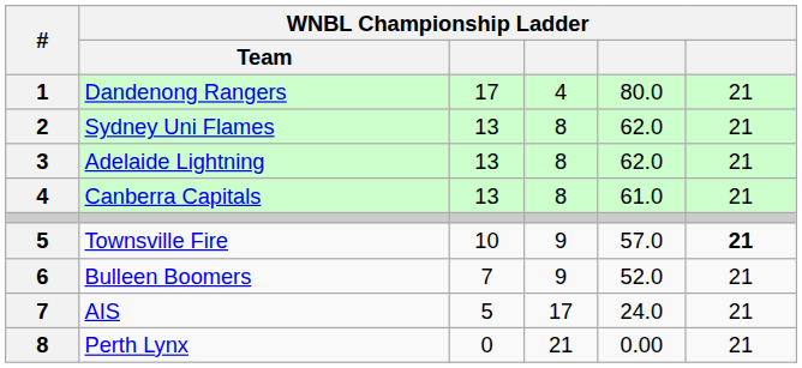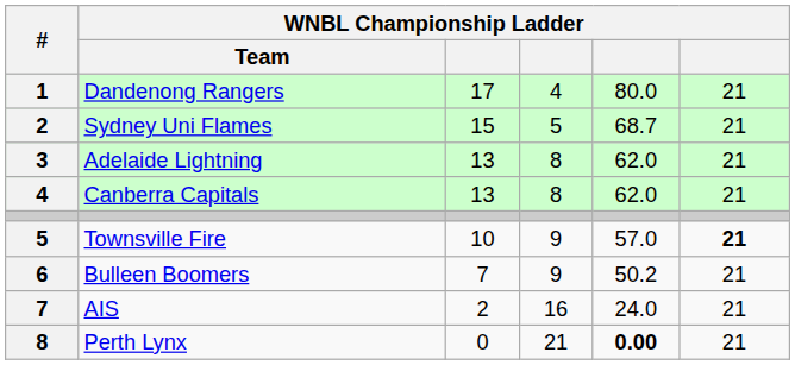 <table class="wikitable" width="43.5%" style="font-size:95%; text-align:center">
 <tr>
 <th width="5%" rowspan=2>#</th>
 <th colspan="6" align="center"><strong>WNBL Championship Ladder</strong></th>
 </tr>
 <tr>
 <th width="25%">Team</th>
 <th width="5%"></th>
 <th width="5%"></th>
 <th width="5%"></th>
 <th width="7.5%"></th>
 </tr>
 <tr style="background-color:#CCFFCC">
 <th>1</th>
 <td style="text-align:left;"><a href='#'>Dandenong Rangers</a></td>
 <td>17</td>
 <td>4</td>
 <td>80.0</td>
 <td>21</td>
 </tr>
 <tr style="background-color:#CCFFCC">
 <th>2</th>
 <td style="text-align:left;"><a href='#'>Sydney Uni Flames</a></td>
-<td>13</td>
-<td>8</td>
-<td>62.0</td>
+<td>15</td>
+<td>5</td>
+<td>68.7</td>
 <td>21</td>
 </tr>
 <tr style="background-color:#CCFFCC">
 <th>3</th>
 <td style="text-align:left;"><a href='#'>Adelaide Lightning</a></td>
 <td>13</td>
 <td>8</td>
 <td>62.0</td>
 <td>21</td>
 </tr>
 <tr style="background-color:#CCFFCC">
 <th>4</th>
 <td style="text-align:left;"><a href='#'>Canberra Capitals</a></td>
 <td>13</td>
 <td>8</td>
-<td>61.0</td>
+<td>62.0</td>
 <td>21</td>
 </tr>
 <tr style="background-color:#cccccc;">
 <td></td>
 <td></td>
 <td></td>
 <td></td>
 <td></td>
 <td></td>
 </tr>
 <tr>
 <th>5</th>
 <td style="text-align:left;"><a href='#'>Townsville Fire</a></td>
 <td>10</td>
 <td>9</td>
 <td>57.0</td>
 <td><strong>21</strong></td>
 </tr>
 <tr>
 <th>6</th>
 <td style="text-align:left;"><a href='#'>Bulleen Boomers</a></td>
 <td>7</td>
 <td>9</td>
-<td>52.0</td>
+<td>50.2</td>
 <td>21</td>
 </tr>
 <tr>
 <th>7</th>
 <td style="text-align:left;"><a href='#'>AIS</a></td>
-<td>5</td>
-<td>17</td>
+<td>2</td>
+<td>16</td>
 <td>24.0</td>
 <td>21</td>
 </tr>
 <tr>
 <th>8</th>
 <td style="text-align:left;"><a href='#'>Perth Lynx</a></td>
 <td>0</td>
 <td>21</td>
-<td>0.00</td>
+<td><strong>0.00</strong></td>
 <td>21</td>
 </tr>
 </table>
